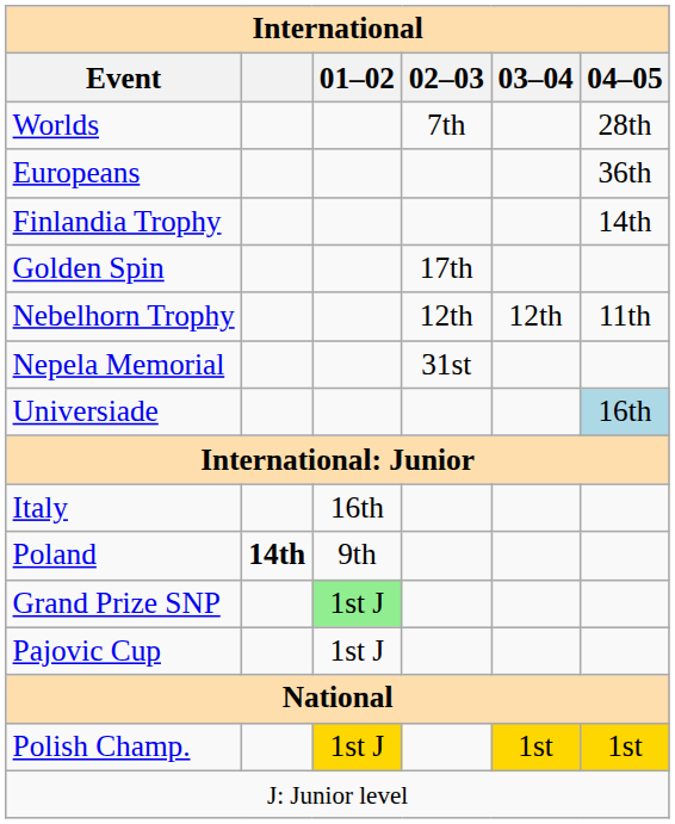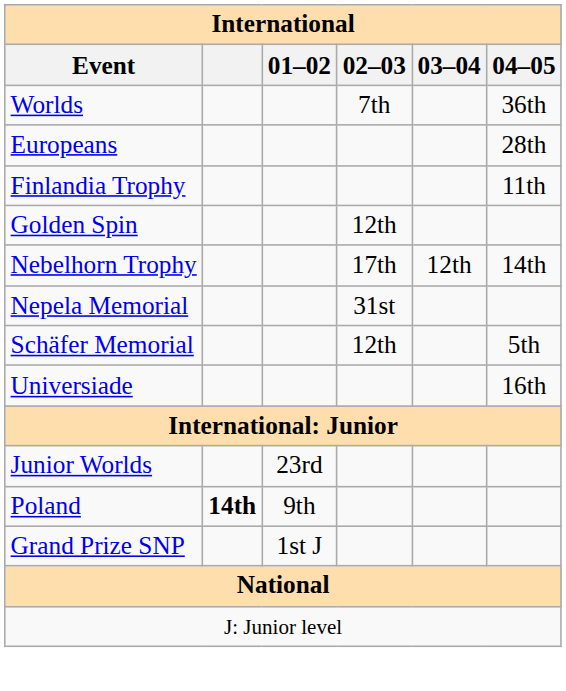 <table class="wikitable" style="text-align:center">
 <tr>
 <th style="background-color: #ffdead; " colspan=6 align=center>International</th>
 </tr>
 <tr>
 <th>Event</th>
 <th></th>
 <th>01–02</th>
 <th>02–03</th>
 <th>03–04</th>
 <th>04–05</th>
 </tr>
 <tr>
 <td align=left><a href='#'>Worlds</a></td>
 <td></td>
 <td></td>
 <td>7th</td>
 <td></td>
-<td>28th</td>
+<td>36th</td>
 </tr>
 <tr>
 <td align=left><a href='#'>Europeans</a></td>
 <td></td>
 <td></td>
 <td></td>
 <td></td>
-<td>36th</td>
+<td>28th</td>
 </tr>
 <tr>
 <td align=left><a href='#'>Finlandia Trophy</a></td>
 <td></td>
 <td></td>
 <td></td>
 <td></td>
-<td>14th</td>
+<td>11th</td>
 </tr>
 <tr>
 <td align=left><a href='#'>Golden Spin</a></td>
 <td></td>
 <td></td>
-<td>17th</td>
+<td>12th</td>
 <td></td>
 <td></td>
 </tr>
 <tr>
 <td align=left><a href='#'>Nebelhorn Trophy</a></td>
 <td></td>
 <td></td>
+<td>17th</td>
 <td>12th</td>
-<td>12th</td>
-<td>11th</td>
+<td>14th</td>
 </tr>
 <tr>
 <td align=left><a href='#'>Nepela Memorial</a></td>
 <td></td>
 <td></td>
 <td>31st</td>
 <td></td>
 <td></td>
 </tr>
 <tr>
+<td align=left><a href='#'>Schäfer Memorial</a></td>
+<td></td>
+<td></td>
+<td>12th</td>
+<td></td>
+<td>5th</td>
+</tr>
+<tr>
 <td align=left><a href='#'>Universiade</a></td>
 <td></td>
 <td></td>
 <td></td>
 <td></td>
-<td style="background: lightblue;">16th</td>
+<td>16th</td>
 </tr>
 <tr>
 <th style="background-color: #ffdead; " colspan=6 align=center>International: Junior</th>
 </tr>
 <tr>
-<td align=left> <a href='#'>Italy</a></td>
+<td align=left><a href='#'>Junior Worlds</a></td>
 <td></td>
-<td>16th</td>
+<td>23rd</td>
 <td></td>
 <td></td>
 <td></td>
 </tr>
 <tr>
 <td align=left> <a href='#'>Poland</a></td>
 <td><strong>14th</strong></td>
 <td>9th</td>
 <td></td>
 <td></td>
 <td></td>
 </tr>
 <tr>
 <td align=left><a href='#'>Grand Prize SNP</a></td>
 <td></td>
-<td bcolor=gold style="background: lightgreen;">1st J</td>
-<td></td>
-<td></td>
-<td></td>
-</tr>
-<tr>
-<td align=left><a href='#'>Pajovic Cup</a></td>
-<td></td>
 <td bcolor=gold>1st J</td>
 <td></td>
 <td></td>
 <td></td>
 </tr>
 <tr>
 <th style="background-color: #ffdead; " colspan=6 align=center>National</th>
 </tr>
 <tr>
-<td align=left><a href='#'>Polish Champ.</a></td>
-<td></td>
-<td bgcolor=gold>1st J</td>
-<td></td>
-<td bgcolor=gold>1st</td>
-<td bgcolor=gold>1st</td>
-</tr>
-<tr>
 <td colspan=6 align=center><small> J: Junior level </small></td>
 </tr>
 </table>
